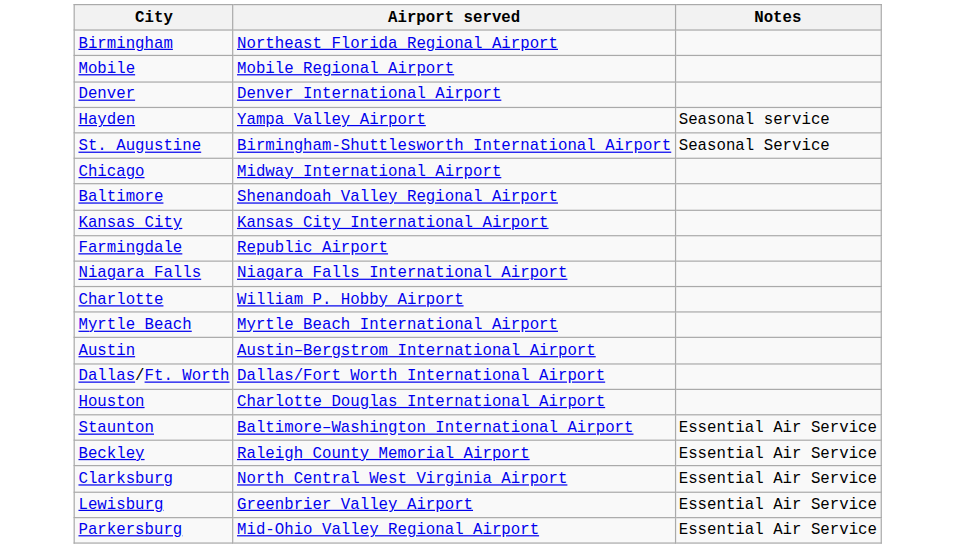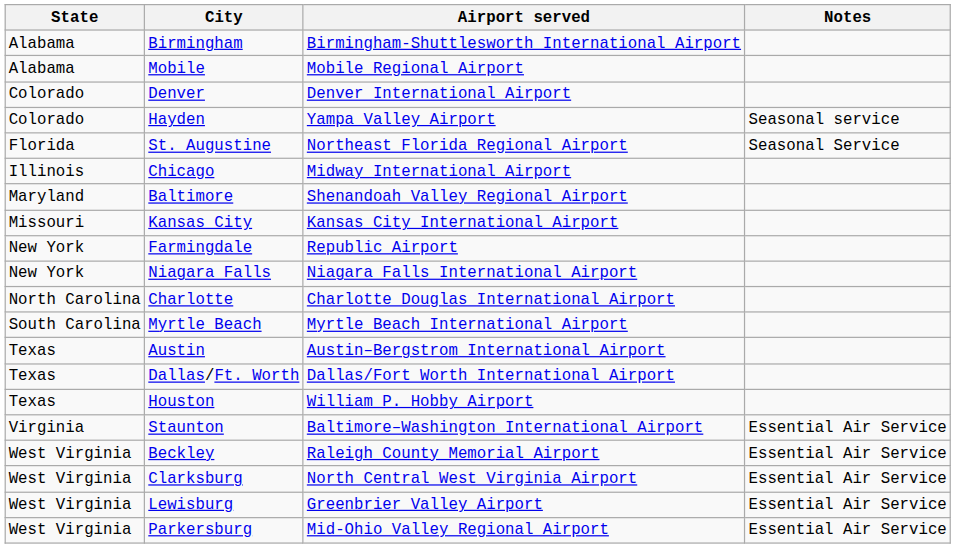 <table class="wikitable" style="margin: 1em auto;">
 <tr>
+<th>State</th>
 <th>City</th>
 <th>Airport served</th>
 <th>Notes</th>
 </tr>
 <tr>
+<td>Alabama</td>
 <td><a href='#'>Birmingham</a></td>
-<td><a href='#'>Northeast Florida Regional Airport</a></td>
+<td><a href='#'>Birmingham-Shuttlesworth International Airport</a></td>
 <td></td>
 </tr>
 <tr>
+<td>Alabama</td>
 <td><a href='#'>Mobile</a></td>
 <td><a href='#'>Mobile Regional Airport</a></td>
 <td></td>
 </tr>
 <tr>
+<td>Colorado</td>
 <td><a href='#'>Denver</a></td>
 <td><a href='#'>Denver International Airport</a></td>
 <td></td>
 </tr>
 <tr>
+<td>Colorado</td>
 <td><a href='#'>Hayden</a></td>
 <td><a href='#'>Yampa Valley Airport</a></td>
 <td>Seasonal service</td>
 </tr>
 <tr>
+<td>Florida</td>
 <td><a href='#'>St. Augustine</a></td>
-<td><a href='#'>Birmingham-Shuttlesworth International Airport</a></td>
+<td><a href='#'>Northeast Florida Regional Airport</a></td>
 <td>Seasonal Service</td>
 </tr>
 <tr>
+<td>Illinois</td>
 <td><a href='#'>Chicago</a></td>
 <td><a href='#'>Midway International Airport</a></td>
 <td></td>
 </tr>
 <tr>
+<td>Maryland</td>
 <td><a href='#'>Baltimore</a></td>
 <td><a href='#'>Shenandoah Valley Regional Airport</a></td>
 <td></td>
 </tr>
 <tr>
+<td>Missouri</td>
 <td><a href='#'>Kansas City</a></td>
 <td><a href='#'>Kansas City International Airport</a></td>
 <td></td>
 </tr>
 <tr>
+<td>New York</td>
 <td><a href='#'>Farmingdale</a></td>
 <td><a href='#'>Republic Airport</a></td>
 <td></td>
 </tr>
 <tr>
+<td>New York</td>
 <td><a href='#'>Niagara Falls</a></td>
 <td><a href='#'>Niagara Falls International Airport</a></td>
 <td></td>
 </tr>
 <tr>
+<td>North Carolina</td>
 <td><a href='#'>Charlotte</a></td>
-<td><a href='#'>William P. Hobby Airport</a></td>
+<td><a href='#'>Charlotte Douglas International Airport</a></td>
 <td></td>
 </tr>
 <tr>
+<td>South Carolina</td>
 <td><a href='#'>Myrtle Beach</a></td>
 <td><a href='#'>Myrtle Beach International Airport</a></td>
 <td></td>
 </tr>
 <tr>
+<td>Texas</td>
 <td><a href='#'>Austin</a></td>
 <td><a href='#'>Austin–Bergstrom International Airport</a></td>
 <td></td>
 </tr>
 <tr>
+<td>Texas</td>
 <td><a href='#'>Dallas</a>/<a href='#'>Ft. Worth</a></td>
 <td><a href='#'>Dallas/Fort Worth International Airport</a></td>
 <td></td>
 </tr>
 <tr>
+<td>Texas</td>
 <td><a href='#'>Houston</a></td>
-<td><a href='#'>Charlotte Douglas International Airport</a></td>
+<td><a href='#'>William P. Hobby Airport</a></td>
 <td></td>
 </tr>
 <tr>
+<td>Virginia</td>
 <td><a href='#'>Staunton</a></td>
 <td><a href='#'>Baltimore–Washington International Airport</a></td>
 <td>Essential Air Service</td>
 </tr>
 <tr>
+<td>West Virginia</td>
 <td><a href='#'>Beckley</a></td>
 <td><a href='#'>Raleigh County Memorial Airport</a></td>
 <td>Essential Air Service</td>
 </tr>
 <tr>
+<td>West Virginia</td>
 <td><a href='#'>Clarksburg</a></td>
 <td><a href='#'>North Central West Virginia Airport</a></td>
 <td>Essential Air Service</td>
 </tr>
 <tr>
+<td>West Virginia</td>
 <td><a href='#'>Lewisburg</a></td>
 <td><a href='#'>Greenbrier Valley Airport</a></td>
 <td>Essential Air Service</td>
 </tr>
 <tr>
+<td>West Virginia</td>
 <td><a href='#'>Parkersburg</a></td>
 <td><a href='#'>Mid-Ohio Valley Regional Airport</a></td>
 <td>Essential Air Service</td>
 </tr>
 </table>
